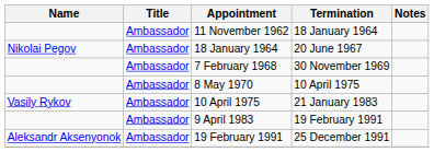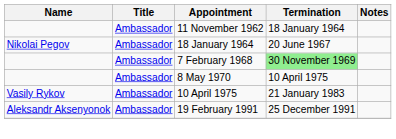 <table class="wikitable">
 <tr valign="middle">
 <th>Name</th>
 <th>Title</th>
 <th>Appointment</th>
 <th>Termination</th>
 <th>Notes</th>
 </tr>
 <tr>
 <td></td>
 <td><a href='#'>Ambassador</a></td>
 <td>11 November 1962</td>
 <td>18 January 1964</td>
 <td></td>
 </tr>
 <tr>
 <td><a href='#'>Nikolai Pegov</a></td>
 <td><a href='#'>Ambassador</a></td>
 <td>18 January 1964</td>
 <td>20 June 1967</td>
 <td></td>
 </tr>
 <tr>
 <td></td>
 <td><a href='#'>Ambassador</a></td>
 <td>7 February 1968</td>
-<td>30 November 1969</td>
+<td style="background: lightgreen;">30 November 1969</td>
 <td></td>
 </tr>
 <tr>
 <td></td>
 <td><a href='#'>Ambassador</a></td>
 <td>8 May 1970</td>
 <td>10 April 1975</td>
 <td></td>
 </tr>
 <tr>
 <td><a href='#'>Vasily Rykov</a></td>
 <td><a href='#'>Ambassador</a></td>
 <td>10 April 1975</td>
 <td>21 January 1983</td>
 <td></td>
 </tr>
 <tr>
-<td></td>
-<td><a href='#'>Ambassador</a></td>
-<td>9 April 1983</td>
-<td>19 February 1991</td>
-<td></td>
-</tr>
-<tr>
 <td><a href='#'>Aleksandr Aksenyonok</a></td>
 <td><a href='#'>Ambassador</a></td>
 <td>19 February 1991</td>
 <td>25 December 1991</td>
 <td></td>
 </tr>
 <tr>
 </tr>
 </table>
